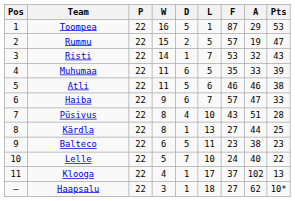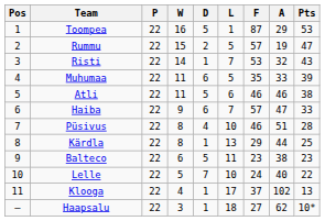 <table class="wikitable" style="font-size:90%; text-align:center;">
 <tr bgcolor="#efefef">
 <th width="25">Pos</th>
 <th width="130">Team</th>
 <th width="25">P</th>
 <th width="25">W</th>
 <th width="25">D</th>
 <th width="25">L</th>
 <th width="25">F</th>
 <th width="25">A</th>
 <th width="25">Pts</th>
 </tr>
 <tr>
 <td>1</td>
 <td><a href='#'>Toompea</a></td>
 <td>22</td>
 <td>16</td>
 <td>5</td>
 <td>1</td>
 <td>87</td>
 <td>29</td>
 <td>53</td>
 </tr>
 <tr>
 <td>2</td>
 <td><a href='#'>Rummu</a></td>
 <td>22</td>
 <td>15</td>
 <td>2</td>
 <td>5</td>
 <td>57</td>
 <td>19</td>
 <td>47</td>
 </tr>
 <tr>
 <td>3</td>
 <td><a href='#'>Risti</a></td>
 <td>22</td>
 <td>14</td>
 <td>1</td>
 <td>7</td>
 <td>53</td>
 <td>32</td>
 <td>43</td>
 </tr>
 <tr>
 <td>4</td>
 <td><a href='#'>Muhumaa</a></td>
 <td>22</td>
 <td>11</td>
 <td>6</td>
 <td>5</td>
 <td>35</td>
 <td>33</td>
 <td>39</td>
 </tr>
 <tr>
 <td>5</td>
 <td><a href='#'>Atli</a></td>
 <td>22</td>
 <td>11</td>
 <td>5</td>
 <td>6</td>
 <td>46</td>
 <td>46</td>
 <td>38</td>
 </tr>
 <tr>
 <td>6</td>
 <td><a href='#'>Haiba</a></td>
 <td>22</td>
 <td>9</td>
 <td>6</td>
 <td>7</td>
 <td>57</td>
 <td>47</td>
 <td>33</td>
 </tr>
 <tr>
 <td>7</td>
 <td><a href='#'>Püsivus</a></td>
 <td>22</td>
 <td>8</td>
 <td>4</td>
 <td>10</td>
-<td>43</td>
+<td>46</td>
 <td>51</td>
 <td>28</td>
 </tr>
 <tr>
 <td>8</td>
 <td><a href='#'>Kärdla</a></td>
 <td>22</td>
 <td>8</td>
 <td>1</td>
 <td>13</td>
-<td>27</td>
+<td>29</td>
 <td>44</td>
 <td>25</td>
 </tr>
 <tr>
 <td>9</td>
 <td><a href='#'>Balteco</a></td>
 <td>22</td>
 <td>6</td>
 <td>5</td>
 <td>11</td>
 <td>23</td>
 <td>38</td>
 <td>23</td>
 </tr>
 <tr>
 <td>10</td>
 <td><a href='#'>Lelle</a></td>
 <td>22</td>
 <td>5</td>
 <td>7</td>
 <td>10</td>
 <td>24</td>
 <td>40</td>
 <td>22</td>
 </tr>
 <tr>
 <td>11</td>
 <td><a href='#'>Klooga</a></td>
 <td>22</td>
 <td>4</td>
 <td>1</td>
 <td>17</td>
 <td>37</td>
 <td>102</td>
 <td>13</td>
 </tr>
 <tr>
 <td>–</td>
 <td><a href='#'>Haapsalu</a></td>
 <td>22</td>
 <td>3</td>
 <td>1</td>
 <td>18</td>
 <td>27</td>
 <td>62</td>
 <td>10*</td>
 </tr>
 </table>
